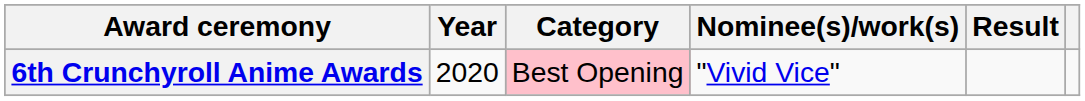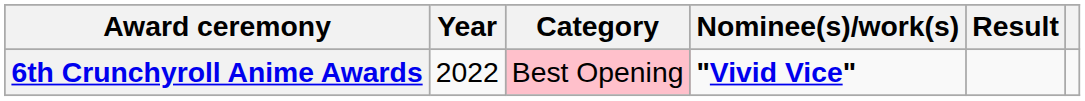 <table class="wikitable sortable">
 <tr>
 <th>Award ceremony</th>
 <th>Year</th>
 <th>Category</th>
 <th>Nominee(s)/work(s)</th>
 <th>Result</th>
 <th></th>
 </tr>
 <tr>
 <th rowspan="1"><a href='#'>6th Crunchyroll Anime Awards</a></th>
-<td rowspan="1">2020</td>
+<td rowspan="1">2022</td>
 <td rowspan="1" style="background: pink;">Best Opening</td>
-<td>"<a href='#'>Vivid Vice</a>"<br></td>
+<td><strong>"<a href='#'>Vivid Vice</a>"<br></strong></td>
 <td></td>
 </tr>
 </table>
